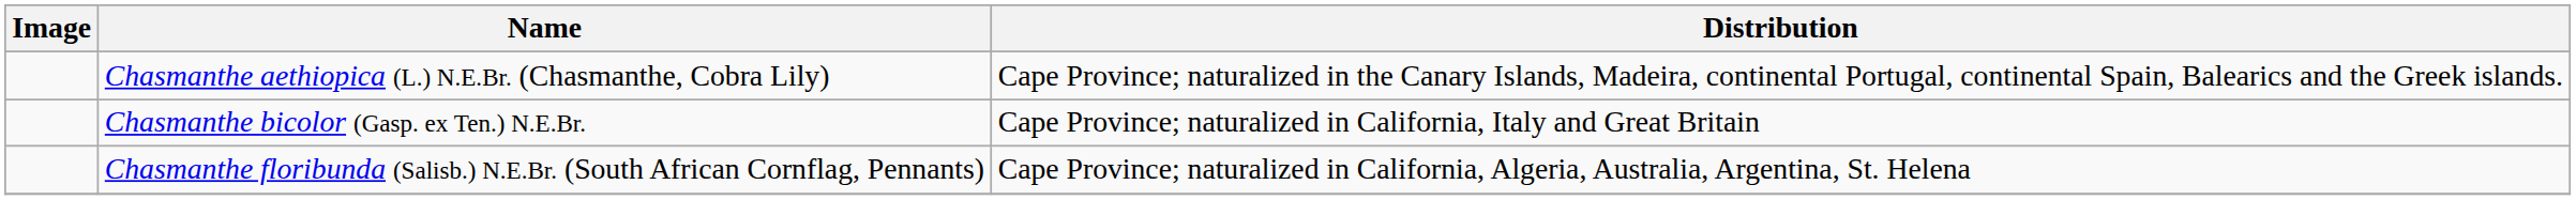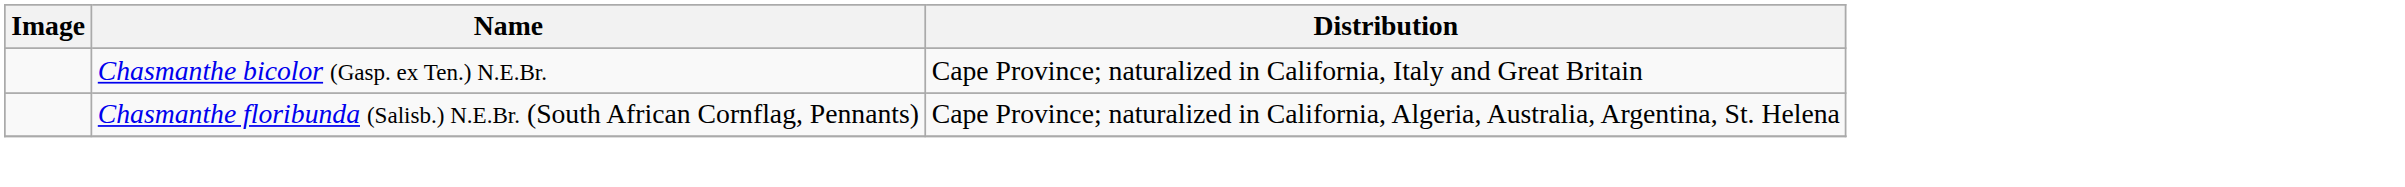 <table class="wikitable collapsible">
 <tr>
 <th>Image</th>
 <th>Name</th>
 <th>Distribution</th>
-</tr>
-<tr>
-<td></td>
-<td><em><a href='#'>Chasmanthe aethiopica</a></em>  <small>(L.) N.E.Br.</small> (Chasmanthe, Cobra Lily)</td>
-<td>Cape Province; naturalized in the Canary Islands, Madeira, continental Portugal, continental Spain, Balearics and the Greek islands.</td>
 </tr>
 <tr>
 <td></td>
 <td><em><a href='#'>Chasmanthe bicolor</a></em>  <small>(Gasp. ex Ten.) N.E.Br.</small></td>
 <td>Cape Province; naturalized in California, Italy and Great Britain</td>
 </tr>
 <tr>
 <td></td>
 <td><em><a href='#'>Chasmanthe floribunda</a></em>  <small>(Salisb.) N.E.Br.</small> (South African Cornflag, Pennants)</td>
 <td>Cape Province; naturalized in California, Algeria, Australia, Argentina, St. Helena</td>
 </tr>
 <tr>
 </tr>
 </table>
